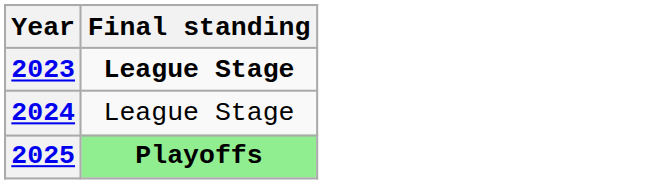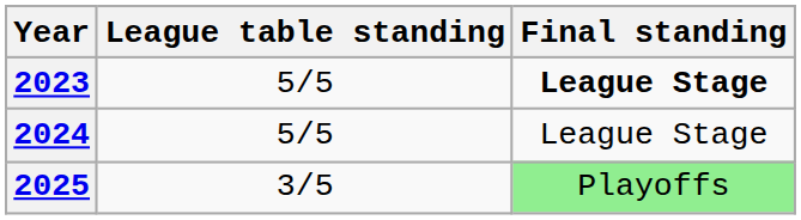 <table class="wikitable" style="text-align:center;">
 <tr>
 <th>Year</th>
+<th>League table standing</th>
 <th>Final standing</th>
 </tr>
 <tr>
 <th><a href='#'>2023</a></th>
+<td>5/5</td>
 <td><strong>League Stage</strong></td>
 </tr>
 <tr>
 <th><a href='#'>2024</a></th>
+<td>5/5</td>
 <td>League Stage</td>
 </tr>
 <tr>
 <th><a href='#'>2025</a></th>
-<td style="background: lightgreen;"><strong>Playoffs</strong></td>
+<td>3/5</td>
+<td style="background: lightgreen;">Playoffs</td>
 </tr>
 </table>
